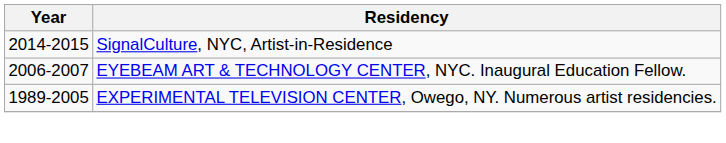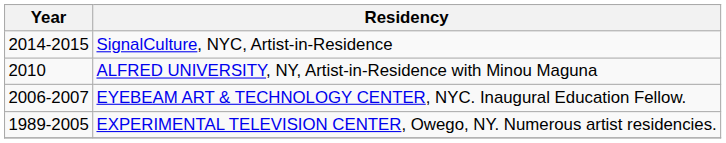 <table class="wikitable">
 <tr>
 <th>Year</th>
 <th>Residency</th>
 </tr>
 <tr>
 <td>2014-2015</td>
 <td><a href='#'>SignalCulture</a>, NYC, Artist-in-Residence</td>
+</tr>
+<tr>
+<td>2010</td>
+<td><a href='#'>ALFRED UNIVERSITY</a>, NY, Artist-in-Residence with Minou Maguna</td>
 </tr>
 <tr>
 <td>2006-2007</td>
 <td><a href='#'>EYEBEAM ART & TECHNOLOGY CENTER</a>, NYC. Inaugural Education Fellow.</td>
 </tr>
 <tr>
 <td>1989-2005</td>
 <td><a href='#'>EXPERIMENTAL TELEVISION CENTER</a>, Owego, NY. Numerous artist residencies.</td>
 </tr>
 <tr>
 </tr>
 </table>
